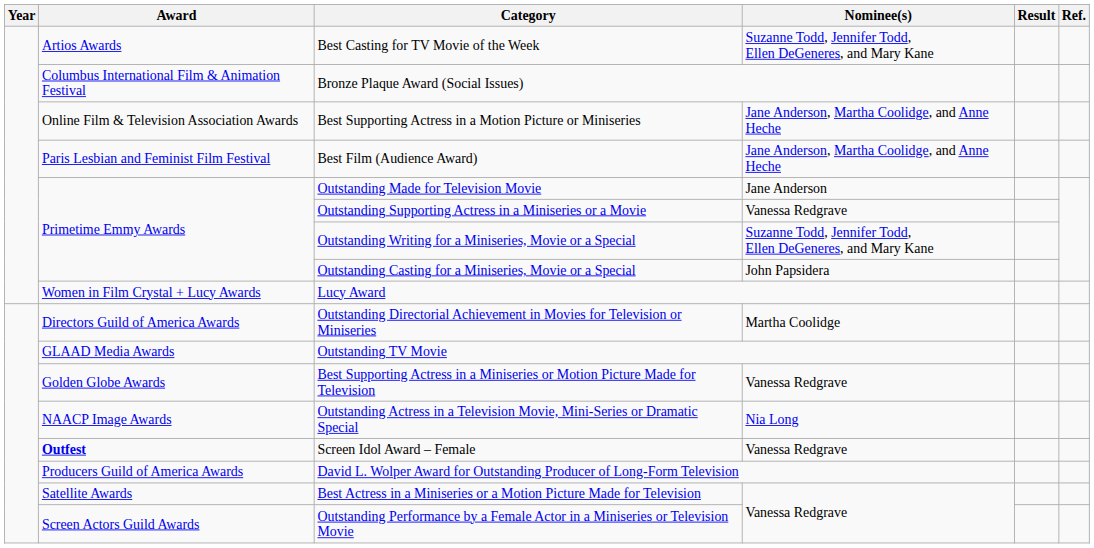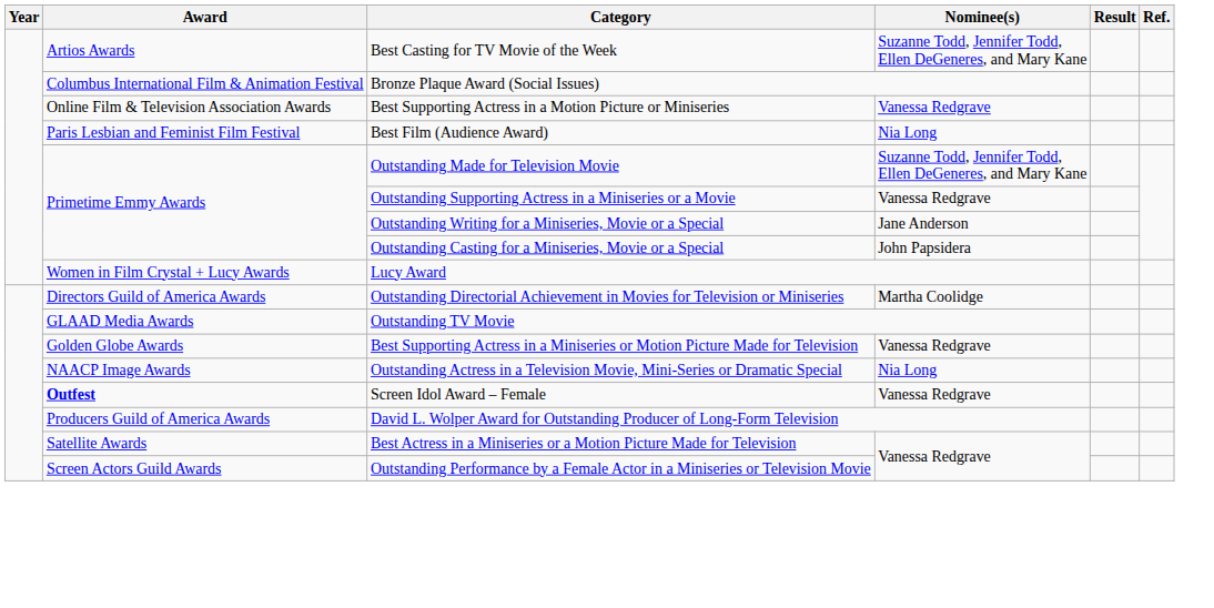 <table class="wikitable plainrowheaders">
 <tr>
 <th>Year</th>
 <th>Award</th>
 <th>Category</th>
 <th>Nominee(s)</th>
 <th>Result</th>
 <th>Ref.</th>
 </tr>
 <tr>
 <td rowspan="9"></td>
 <td><a href='#'>Artios Awards</a></td>
 <td>Best Casting for TV Movie of the Week</td>
 <td><a href='#'>Suzanne Todd</a>, <a href='#'>Jennifer Todd</a>, <br> <a href='#'>Ellen DeGeneres</a>, and Mary Kane</td>
 <td></td>
 <td align="center"></td>
 </tr>
 <tr>
 <td><a href='#'>Columbus International Film & Animation Festival</a></td>
 <td colspan="2">Bronze Plaque Award (Social Issues)</td>
 <td></td>
 <td align="center"></td>
 </tr>
 <tr>
 <td>Online Film & Television Association Awards</td>
 <td>Best Supporting Actress in a Motion Picture or Miniseries</td>
-<td><a href='#'>Jane Anderson</a>, <a href='#'>Martha Coolidge</a>, and <a href='#'>Anne Heche</a></td>
+<td><a href='#'>Vanessa Redgrave</a></td>
 <td></td>
 <td align="center"></td>
 </tr>
 <tr>
 <td><a href='#'>Paris Lesbian and Feminist Film Festival</a></td>
 <td>Best Film (Audience Award)</td>
-<td><a href='#'>Jane Anderson</a>, <a href='#'>Martha Coolidge</a>, and <a href='#'>Anne Heche</a></td>
+<td><a href='#'>Nia Long</a></td>
 <td></td>
 <td align="center"></td>
 </tr>
 <tr>
 <td rowspan="4"><a href='#'>Primetime Emmy Awards</a></td>
 <td><a href='#'>Outstanding Made for Television Movie</a></td>
-<td>Jane Anderson </td>
+<td><a href='#'>Suzanne Todd</a>, <a href='#'>Jennifer Todd</a>, <br> <a href='#'>Ellen DeGeneres</a>, and Mary Kane</td>
 <td></td>
 <td align="center" rowspan="4"></td>
 </tr>
 <tr>
 <td><a href='#'>Outstanding Supporting Actress in a Miniseries or a Movie</a></td>
 <td>Vanessa Redgrave</td>
 <td></td>
 </tr>
 <tr>
 <td><a href='#'>Outstanding Writing for a Miniseries, Movie or a Special</a></td>
-<td><a href='#'>Suzanne Todd</a>, <a href='#'>Jennifer Todd</a>, <br> <a href='#'>Ellen DeGeneres</a>, and Mary Kane</td>
+<td>Jane Anderson </td>
 <td></td>
 </tr>
 <tr>
 <td><a href='#'>Outstanding Casting for a Miniseries, Movie or a Special</a></td>
 <td>John Papsidera</td>
 <td></td>
 </tr>
 <tr>
 <td><a href='#'>Women in Film Crystal + Lucy Awards</a></td>
 <td colspan="2"><a href='#'>Lucy Award</a></td>
 <td></td>
 <td align="center"></td>
 </tr>
 <tr>
 <td rowspan="8"></td>
 <td><a href='#'>Directors Guild of America Awards</a></td>
 <td><a href='#'>Outstanding Directorial Achievement in Movies for Television or Miniseries</a></td>
 <td>Martha Coolidge </td>
 <td></td>
 <td align="center"></td>
 </tr>
 <tr>
 <td><a href='#'>GLAAD Media Awards</a></td>
 <td colspan="2"><a href='#'>Outstanding TV Movie</a></td>
 <td></td>
 <td align="center"></td>
 </tr>
 <tr>
 <td><a href='#'>Golden Globe Awards</a></td>
 <td><a href='#'>Best Supporting Actress in a Miniseries or Motion Picture Made for Television</a></td>
 <td>Vanessa Redgrave</td>
 <td></td>
 <td align="center"></td>
 </tr>
 <tr>
 <td><a href='#'>NAACP Image Awards</a></td>
 <td><a href='#'>Outstanding Actress in a Television Movie, Mini-Series or Dramatic Special</a></td>
 <td><a href='#'>Nia Long</a></td>
 <td></td>
 <td align="center"></td>
 </tr>
 <tr>
 <td><strong><a href='#'>Outfest</a></strong></td>
 <td>Screen Idol Award – Female</td>
 <td>Vanessa Redgrave</td>
 <td></td>
 <td align="center"></td>
 </tr>
 <tr>
 <td><a href='#'>Producers Guild of America Awards</a></td>
 <td colspan="2"><a href='#'>David L. Wolper Award for Outstanding Producer of Long-Form Television</a></td>
 <td></td>
 <td align="center"></td>
 </tr>
 <tr>
 <td><a href='#'>Satellite Awards</a></td>
 <td><a href='#'>Best Actress in a Miniseries or a Motion Picture Made for Television</a></td>
 <td rowspan="2">Vanessa Redgrave</td>
 <td></td>
 <td align="center"></td>
 </tr>
 <tr>
 <td><a href='#'>Screen Actors Guild Awards</a></td>
 <td><a href='#'>Outstanding Performance by a Female Actor in a Miniseries or Television Movie</a></td>
 <td></td>
 <td align="center"></td>
 </tr>
 </table>
